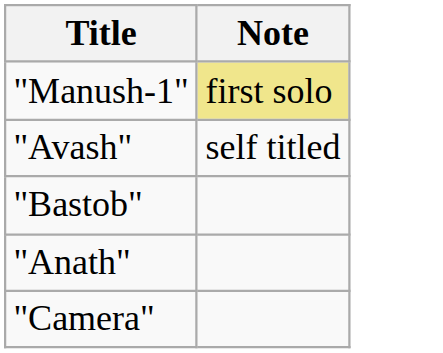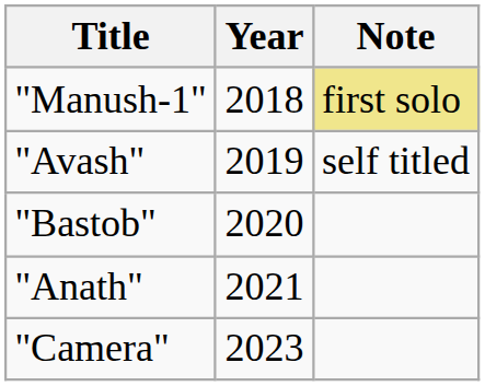 <table class="wikitable plainrowheaders">
 <tr>
 <th>Title</th>
+<th>Year</th>
 <th>Note</th>
 </tr>
 <tr>
 <td>"Manush-1"</td>
+<td>2018</td>
 <td style="background: khaki;">first solo</td>
 </tr>
 <tr>
 <td>"Avash"</td>
+<td>2019</td>
 <td>self titled</td>
 </tr>
 <tr>
 <td>"Bastob"</td>
+<td>2020</td>
 <td></td>
 </tr>
 <tr>
 <td>"Anath"</td>
+<td>2021</td>
 <td></td>
 </tr>
 <tr>
 <td>"Camera"</td>
+<td>2023</td>
 <td></td>
 </tr>
 </table>
